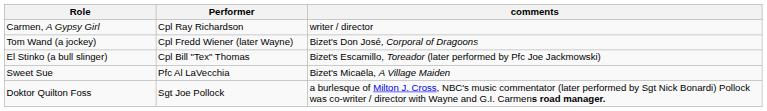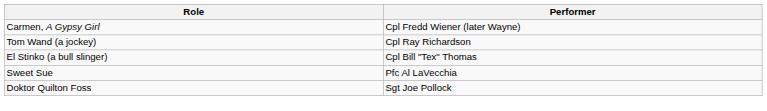 <table class="wikitable" style="width:100%;">
 <tr>
 <th style="width:20%;">Role</th>
 <th style="width:20%;">Performer</th>
-<th style="width:60%;">comments</th>
 </tr>
 <tr>
 <td>Carmen, <em>A Gypsy Girl</em></td>
-<td>Cpl Ray Richardson</td>
-<td>writer / director</td>
+<td>Cpl Fredd Wiener (later Wayne)</td>
 </tr>
 <tr>
 <td>Tom Wand (a jockey)</td>
-<td>Cpl Fredd Wiener (later Wayne)</td>
-<td>Bizet's Don José, <em>Corporal of Dragoons</em></td>
+<td>Cpl Ray Richardson</td>
 </tr>
 <tr>
 <td>El Stinko (a bull slinger)</td>
 <td>Cpl Bill "Tex" Thomas</td>
-<td>Bizet's Escamillo, <em>Toreador</em> (later performed by Pfc Joe Jackmowski)</td>
 </tr>
 <tr>
 <td>Sweet Sue</td>
 <td>Pfc Al LaVecchia</td>
-<td>Bizet's Micaëla, <em>A Village Maiden</td>
 </tr>
 <tr>
 <td>Doktor Quilton Foss</td>
 <td>Sgt Joe Pollock</td>
-<td>a burlesque of <a href='#'>Milton J. Cross</a>, NBC's music commentator (later performed by Sgt Nick Bonardi)  Pollock was co-writer / director with Wayne and </em>G.I. Carmen<strong>s road manager.</td>
 </tr>
 </table>
